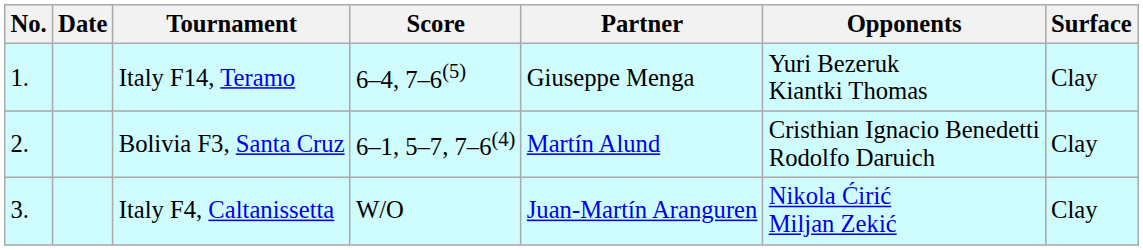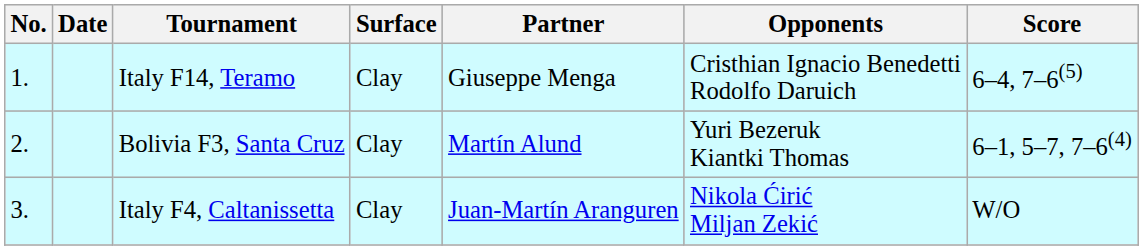 <table class="sortable wikitable">
 <tr>
 <th>No.</th>
 <th>Date</th>
 <th>Tournament</th>
-<th class="unsortable">Score</th>
+<th>Surface</th>
 <th>Partner</th>
 <th>Opponents</th>
-<th>Surface</th>
+<th class="unsortable">Score</th>
 </tr>
 <tr style="background:#cffcff;">
 <td>1.</td>
 <td></td>
 <td>Italy F14, <a href='#'>Teramo</a></td>
+<td>Clay</td>
+<td> Giuseppe Menga</td>
+<td> Cristhian Ignacio Benedetti <br>  Rodolfo Daruich</td>
 <td>6–4, 7–6<sup>(5)</sup></td>
-<td> Giuseppe Menga</td>
-<td> Yuri Bezeruk <br>  Kiantki Thomas</td>
-<td>Clay</td>
 </tr>
 <tr style="background:#cffcff;">
 <td>2.</td>
 <td></td>
 <td>Bolivia F3, <a href='#'>Santa Cruz</a></td>
+<td>Clay</td>
+<td> <a href='#'>Martín Alund</a></td>
+<td> Yuri Bezeruk <br>  Kiantki Thomas</td>
 <td>6–1, 5–7, 7–6<sup>(4)</sup></td>
-<td> <a href='#'>Martín Alund</a></td>
-<td> Cristhian Ignacio Benedetti <br>  Rodolfo Daruich</td>
-<td>Clay</td>
 </tr>
 <tr style="background:#cffcff;">
 <td>3.</td>
 <td></td>
 <td>Italy F4, <a href='#'>Caltanissetta</a></td>
-<td>W/O</td>
+<td>Clay</td>
 <td> <a href='#'>Juan-Martín Aranguren</a></td>
 <td> <a href='#'>Nikola Ćirić</a> <br>  <a href='#'>Miljan Zekić</a></td>
-<td>Clay</td>
+<td>W/O</td>
 </tr>
 </table>
